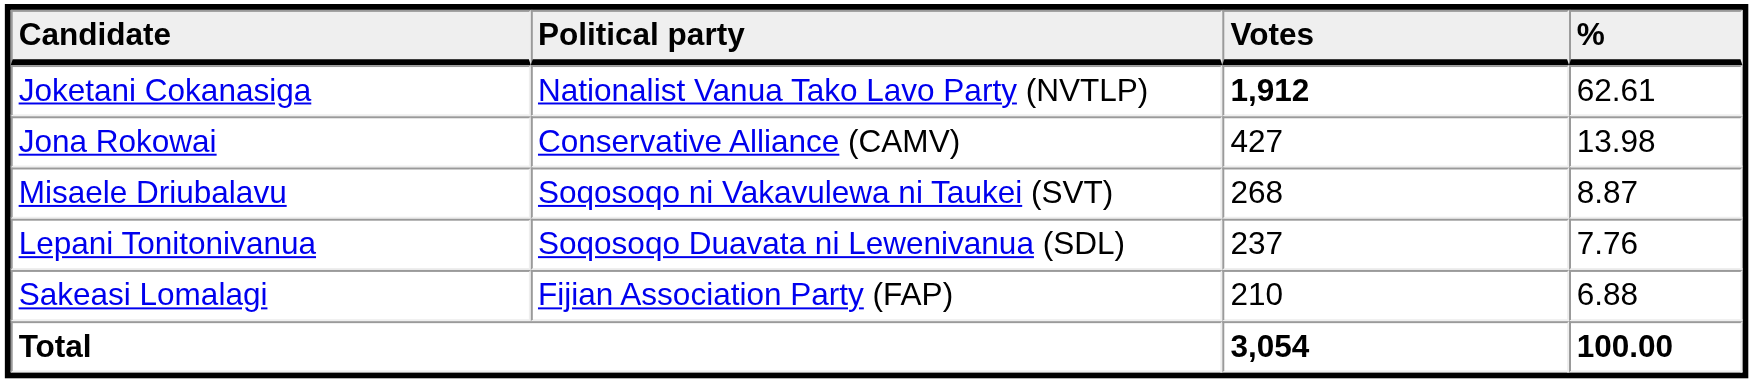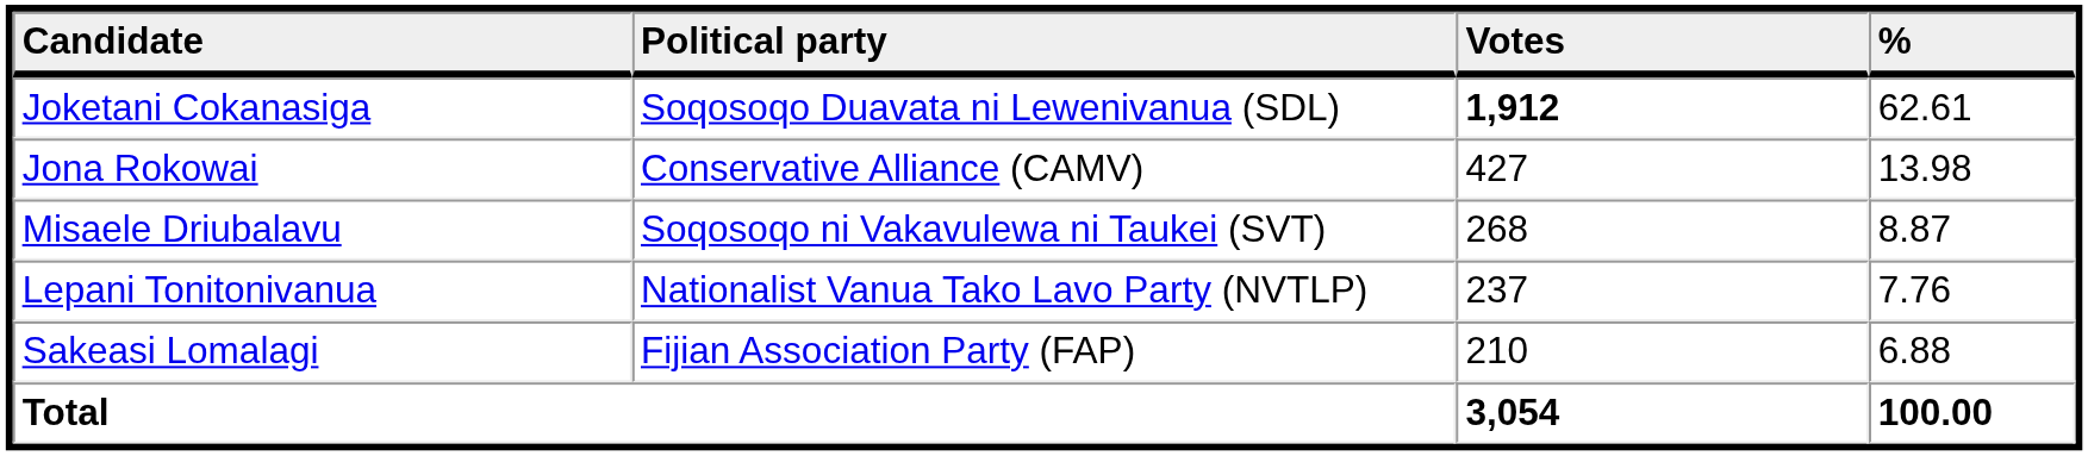 <table table width="70%" border="1" align="center" cellpadding=3 cellspacing=0 style="margin:5px; border:3px solid;">
 <tr>
 <td td width="30%" style="border-bottom:3px solid; background:#efefef;"><strong>Candidate</strong></td>
 <td td width="40%" style="border-bottom:3px solid; background:#efefef;"><strong>Political party</strong></td>
 <td td width="20%" style="border-bottom:3px solid; background:#efefef;"><strong>Votes</strong></td>
 <td td width="10%" style="border-bottom:3px solid; background:#efefef;"><strong>%</strong></td>
 </tr>
 <tr>
 <td><a href='#'>Joketani Cokanasiga</a></td>
-<td><a href='#'>Nationalist Vanua Tako Lavo Party</a> (NVTLP)</td>
+<td><a href='#'>Soqosoqo Duavata ni Lewenivanua</a> (SDL)</td>
 <td><strong>1,912</strong></td>
 <td>62.61</td>
 </tr>
 <tr>
 <td><a href='#'>Jona Rokowai</a></td>
 <td><a href='#'>Conservative Alliance</a> (CAMV)</td>
 <td>427</td>
 <td>13.98</td>
 </tr>
 <tr>
 <td><a href='#'>Misaele Driubalavu</a></td>
 <td><a href='#'>Soqosoqo ni Vakavulewa ni Taukei</a> (SVT)</td>
 <td>268</td>
 <td>8.87</td>
 </tr>
 <tr>
 <td><a href='#'>Lepani Tonitonivanua</a></td>
-<td><a href='#'>Soqosoqo Duavata ni Lewenivanua</a> (SDL)</td>
+<td><a href='#'>Nationalist Vanua Tako Lavo Party</a> (NVTLP)</td>
 <td>237</td>
 <td>7.76</td>
 </tr>
 <tr>
 <td><a href='#'>Sakeasi Lomalagi</a></td>
 <td><a href='#'>Fijian Association Party</a> (FAP)</td>
 <td>210</td>
 <td>6.88</td>
 </tr>
 <tr>
 <td colspan=2><strong>Total</strong></td>
 <td><strong>3,054</strong></td>
 <td><strong>100.00</strong></td>
 </tr>
 <tr>
 </tr>
 </table>
